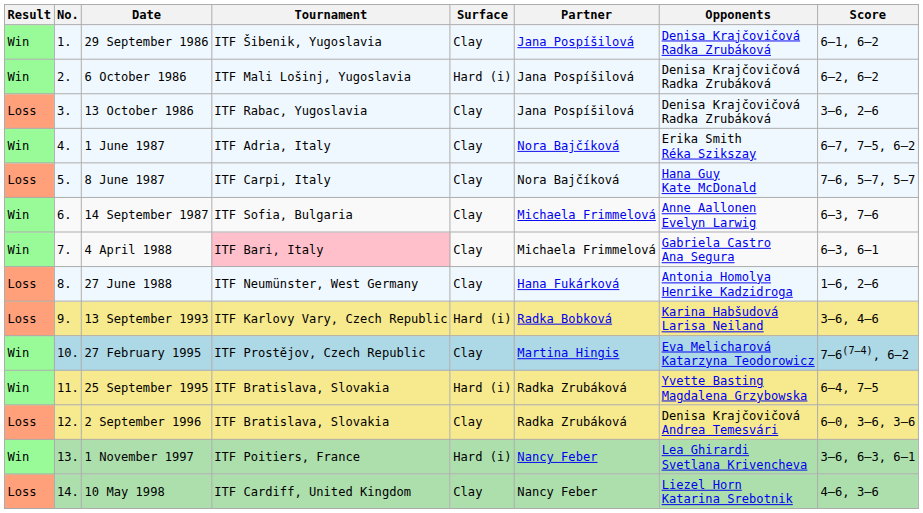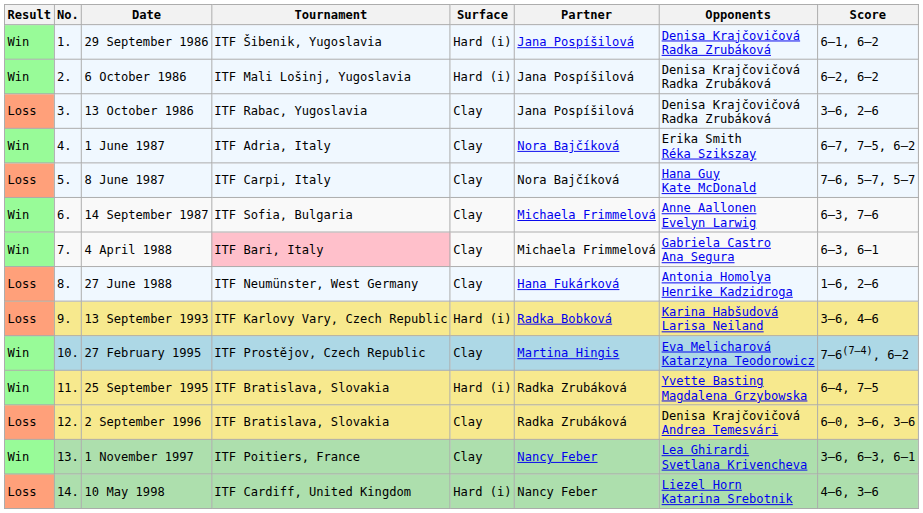 <table class="wikitable" style="font-size:97%">
 <tr>
 <th>Result</th>
 <th>No.</th>
 <th>Date</th>
 <th>Tournament</th>
 <th>Surface</th>
 <th>Partner</th>
 <th>Opponents</th>
 <th>Score</th>
 </tr>
 <tr style="background:#f0f8ff;">
 <td style="background:#98fb98;">Win</td>
 <td>1.</td>
 <td>29 September 1986</td>
 <td>ITF Šibenik, Yugoslavia</td>
-<td>Clay</td>
+<td>Hard (i)</td>
 <td> <a href='#'>Jana Pospíšilová</a></td>
 <td> <a href='#'>Denisa Krajčovičová</a> <br>  <a href='#'>Radka Zrubáková</a></td>
 <td>6–1, 6–2</td>
 </tr>
 <tr style="background:#f0f8ff;">
 <td style="background:#98fb98;">Win</td>
 <td>2.</td>
 <td>6 October 1986</td>
 <td>ITF Mali Lošinj, Yugoslavia</td>
 <td>Hard (i)</td>
 <td> Jana Pospíšilová</td>
 <td> Denisa Krajčovičová <br>  Radka Zrubáková</td>
 <td>6–2, 6–2</td>
 </tr>
 <tr style="background:#f0f8ff;">
 <td style="background:#ffa07a;">Loss</td>
 <td>3.</td>
 <td>13 October 1986</td>
 <td>ITF Rabac, Yugoslavia</td>
 <td>Clay</td>
 <td> Jana Pospíšilová</td>
 <td> Denisa Krajčovičová <br>  Radka Zrubáková</td>
 <td>3–6, 2–6</td>
 </tr>
 <tr style="background:#f0f8ff;">
 <td style="background:#98fb98;">Win</td>
 <td>4.</td>
 <td>1 June 1987</td>
 <td>ITF Adria, Italy</td>
 <td>Clay</td>
 <td> <a href='#'>Nora Bajčíková</a></td>
 <td> Erika Smith <br>  <a href='#'>Réka Szikszay</a></td>
 <td>6–7, 7–5, 6–2</td>
 </tr>
 <tr style="background:#f0f8ff;">
 <td style="background:#ffa07a;">Loss</td>
 <td>5.</td>
 <td>8 June 1987</td>
 <td>ITF Carpi, Italy</td>
 <td>Clay</td>
 <td> Nora Bajčíková</td>
 <td> <a href='#'>Hana Guy</a> <br>  <a href='#'>Kate McDonald</a></td>
 <td>7–6, 5–7, 5–7</td>
 </tr>
 <tr>
 <td style="background:#98fb98;">Win</td>
 <td>6.</td>
 <td>14 September 1987</td>
 <td>ITF Sofia, Bulgaria</td>
 <td>Clay</td>
 <td> <a href='#'>Michaela Frimmelová</a></td>
 <td> <a href='#'>Anne Aallonen</a> <br>  <a href='#'>Evelyn Larwig</a></td>
 <td>6–3, 7–6</td>
 </tr>
 <tr>
 <td style="background:#98fb98;">Win</td>
 <td>7.</td>
 <td>4 April 1988</td>
 <td style="background: pink;">ITF Bari, Italy</td>
 <td>Clay</td>
 <td> Michaela Frimmelová</td>
 <td> <a href='#'>Gabriela Castro</a> <br>  <a href='#'>Ana Segura</a></td>
 <td>6–3, 6–1</td>
 </tr>
 <tr style="background:#f0f8ff;">
 <td style="background:#ffa07a;">Loss</td>
 <td>8.</td>
 <td>27 June 1988</td>
 <td>ITF Neumünster, West Germany</td>
 <td>Clay</td>
 <td> <a href='#'>Hana Fukárková</a></td>
 <td> <a href='#'>Antonia Homolya</a> <br>  <a href='#'>Henrike Kadzidroga</a></td>
 <td>1–6, 2–6</td>
 </tr>
 <tr style="background:#f7e98e;">
 <td style="background:#ffa07a;">Loss</td>
 <td>9.</td>
 <td>13 September 1993</td>
 <td>ITF Karlovy Vary, Czech Republic</td>
 <td>Hard (i)</td>
 <td> <a href='#'>Radka Bobková</a></td>
 <td> <a href='#'>Karina Habšudová</a> <br>  <a href='#'>Larisa Neiland</a></td>
 <td>3–6, 4–6</td>
 </tr>
 <tr style="background:lightblue;">
 <td style="background:#98fb98;">Win</td>
 <td>10.</td>
 <td>27 February 1995</td>
 <td>ITF Prostějov, Czech Republic</td>
 <td>Clay</td>
 <td> <a href='#'>Martina Hingis</a></td>
 <td> <a href='#'>Eva Melicharová</a> <br>  <a href='#'>Katarzyna Teodorowicz</a></td>
 <td>7–6<sup>(7–4)</sup>, 6–2</td>
 </tr>
 <tr style="background:#f7e98e;">
 <td style="background:#98fb98;">Win</td>
 <td>11.</td>
 <td>25 September 1995</td>
 <td>ITF Bratislava, Slovakia</td>
 <td>Hard (i)</td>
 <td> Radka Zrubáková</td>
 <td> <a href='#'>Yvette Basting</a> <br>  <a href='#'>Magdalena Grzybowska</a></td>
 <td>6–4, 7–5</td>
 </tr>
 <tr style="background:#f7e98e;">
 <td style="background:#ffa07a;">Loss</td>
 <td>12.</td>
 <td>2 September 1996</td>
 <td>ITF Bratislava, Slovakia</td>
 <td>Clay</td>
 <td> Radka Zrubáková</td>
 <td> Denisa Krajčovičová <br>  <a href='#'>Andrea Temesvári</a></td>
 <td>6–0, 3–6, 3–6</td>
 </tr>
 <tr style="background:#addfad;">
 <td style="background:#98fb98;">Win</td>
 <td>13.</td>
 <td>1 November 1997</td>
 <td>ITF Poitiers, France</td>
-<td>Hard (i)</td>
+<td>Clay</td>
 <td> <a href='#'>Nancy Feber</a></td>
 <td> <a href='#'>Lea Ghirardi</a> <br>  <a href='#'>Svetlana Krivencheva</a></td>
 <td>3–6, 6–3, 6–1</td>
 </tr>
 <tr style="background:#addfad;">
 <td style="background:#ffa07a;">Loss</td>
 <td>14.</td>
 <td>10 May 1998</td>
 <td>ITF Cardiff, United Kingdom</td>
-<td>Clay</td>
+<td>Hard (i)</td>
 <td> Nancy Feber</td>
 <td> <a href='#'>Liezel Horn</a> <br>  <a href='#'>Katarina Srebotnik</a></td>
 <td>4–6, 3–6</td>
 </tr>
 </table>
